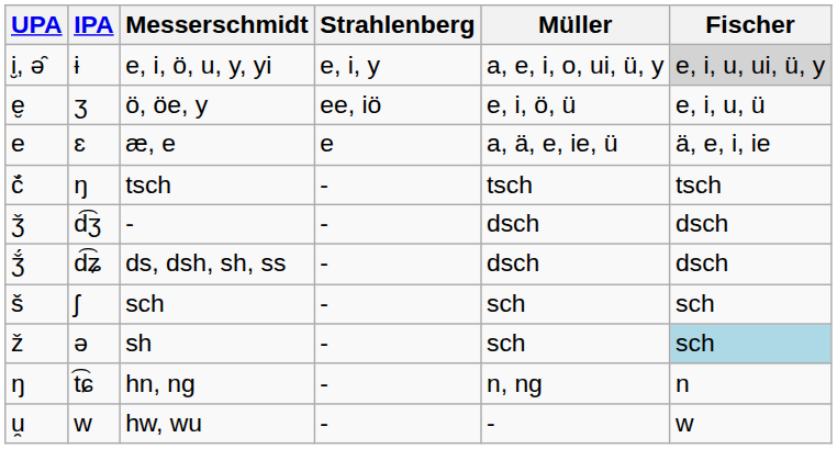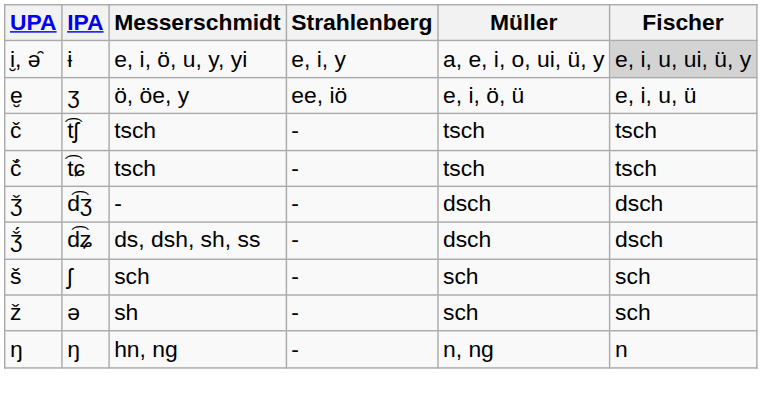 <table class="wikitable">
 <tr>
 <th><a href='#'>UPA</a></th>
 <th><a href='#'>IPA</a></th>
 <th>Messerschmidt</th>
 <th>Strahlenberg</th>
 <th>Müller</th>
 <th>Fischer</th>
 </tr>
 <tr>
 <td>i̮, ә̑</td>
 <td>ɨ</td>
 <td>e, i, ö, u, y, yi</td>
 <td>e, i, y</td>
 <td>a, e, i, o, ui, ü, y</td>
 <td style="background: lightgrey;">e, i, u, ui, ü, y</td>
 </tr>
 <tr>
 <td>e̮</td>
 <td>ʒ</td>
 <td>ö, öe, y</td>
 <td>ee, iö</td>
 <td>e, i, ö, ü</td>
 <td>e, i, u, ü</td>
 </tr>
 <tr>
-<td>e</td>
-<td>ɛ</td>
-<td>æ, e</td>
-<td>e</td>
-<td>a, ä, e, ie, ü</td>
-<td>ä, e, i, ie</td>
+<td>č</td>
+<td>t͡ʃ</td>
+<td>tsch</td>
+<td>-</td>
+<td>tsch</td>
+<td>tsch</td>
 </tr>
 <tr>
 <td>č́</td>
-<td>ŋ</td>
+<td>t͡ɕ</td>
 <td>tsch</td>
 <td>-</td>
 <td>tsch</td>
 <td>tsch</td>
 </tr>
 <tr>
 <td>ǯ</td>
 <td>d͡ʒ</td>
 <td>-</td>
 <td>-</td>
 <td>dsch</td>
 <td>dsch</td>
 </tr>
 <tr>
 <td>ǯ́</td>
 <td>d͡ʑ</td>
 <td>ds, dsh, sh, ss</td>
 <td>-</td>
 <td>dsch</td>
 <td>dsch</td>
 </tr>
 <tr>
 <td>š</td>
 <td>ʃ</td>
 <td>sch</td>
 <td>-</td>
 <td>sch</td>
 <td>sch</td>
 </tr>
 <tr>
 <td>ž</td>
 <td>ə</td>
 <td>sh</td>
 <td>-</td>
 <td>sch</td>
-<td style="background: lightblue;">sch</td>
+<td>sch</td>
 </tr>
 <tr>
 <td>ŋ</td>
-<td>t͡ɕ</td>
+<td>ŋ</td>
 <td>hn, ng</td>
 <td>-</td>
 <td>n, ng</td>
 <td>n</td>
 </tr>
-<tr>
-<td>u̯</td>
-<td>w</td>
-<td>hw, wu</td>
-<td>-</td>
-<td>-</td>
-<td>w</td>
-</tr>
 </table>
